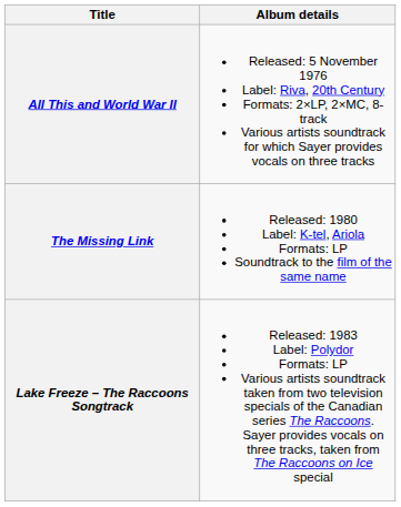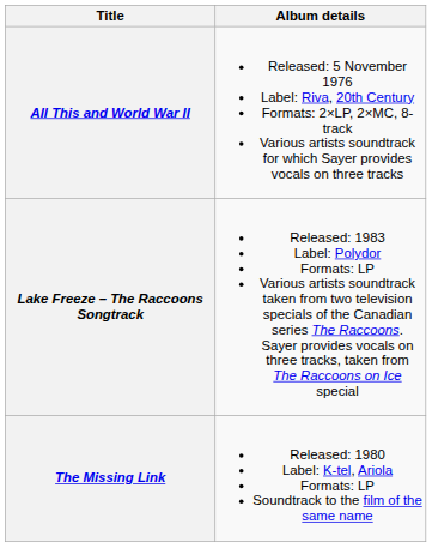 <table class="wikitable plainrowheaders" style="text-align:center;">
 <tr>
 <th scope="col" style="width:15em;">Title</th>
 <th scope="col" style="width:15em;">Album details</th>
 </tr>
 <tr>
 <th scope="row"><em><a href='#'>All This and World War II</a></em></th>
 <td><br><ul><li>Released: 5 November 1976</li><li>Label: <a href='#'>Riva</a>, <a href='#'>20th Century</a></li><li>Formats: 2×LP, 2×MC, 8-track</li><li>Various artists soundtrack for which Sayer provides vocals on three tracks</li></ul></td>
 </tr>
 <tr>
+<th scope="row"><em>Lake Freeze – The Raccoons Songtrack</em></th>
+<td><br><ul><li>Released: 1983</li><li>Label: <a href='#'>Polydor</a></li><li>Formats: LP</li><li>Various artists soundtrack taken from two television specials of the Canadian series <em><a href='#'>The Raccoons</a></em>. Sayer provides vocals on three tracks, taken from <em><a href='#'>The Raccoons on Ice</a></em> special</li></ul></td>
+</tr>
+<tr>
 <th scope="row"><em><a href='#'>The Missing Link</a></em></th>
 <td><br><ul><li>Released: 1980</li><li>Label: <a href='#'>K-tel</a>, <a href='#'>Ariola</a></li><li>Formats: LP</li><li>Soundtrack to the <a href='#'>film of the same name</a></li></ul></td>
 </tr>
-<tr>
-<th scope="row"><em>Lake Freeze – The Raccoons Songtrack</em></th>
-<td><br><ul><li>Released: 1983</li><li>Label: <a href='#'>Polydor</a></li><li>Formats: LP</li><li>Various artists soundtrack taken from two television specials of the Canadian series <em><a href='#'>The Raccoons</a></em>. Sayer provides vocals on three tracks, taken from <em><a href='#'>The Raccoons on Ice</a></em> special</li></ul></td>
-</tr>
 </table>
